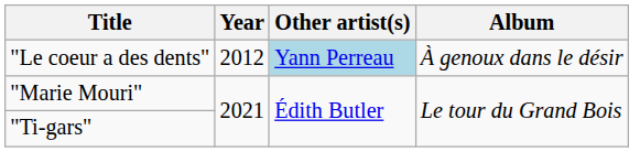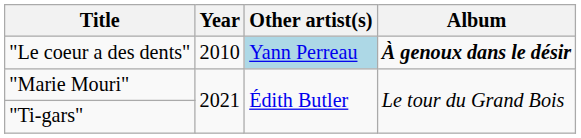 <table class="wikitable plainrowheaders">
 <tr>
 <th>Title</th>
 <th>Year</th>
 <th>Other artist(s)</th>
 <th>Album</th>
 </tr>
 <tr>
 <td>"Le coeur a des dents"</td>
-<td>2012</td>
+<td>2010</td>
 <td style="background: lightblue;"><a href='#'>Yann Perreau</a></td>
-<td><em>À genoux dans le désir</em></td>
+<td><strong><em>À genoux dans le désir</em></strong></td>
 </tr>
 <tr>
 <td>"Marie Mouri"</td>
 <td rowspan="2">2021</td>
 <td rowspan="2"><a href='#'>Édith Butler</a></td>
 <td rowspan="2"><em>Le tour du Grand Bois</em></td>
 </tr>
 <tr>
 <td>"Ti-gars"</td>
 </tr>
 </table>
